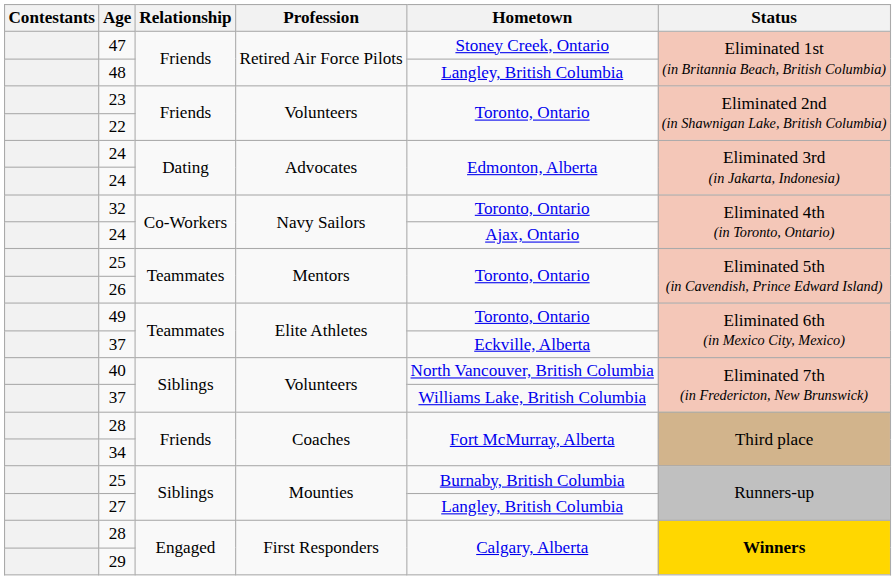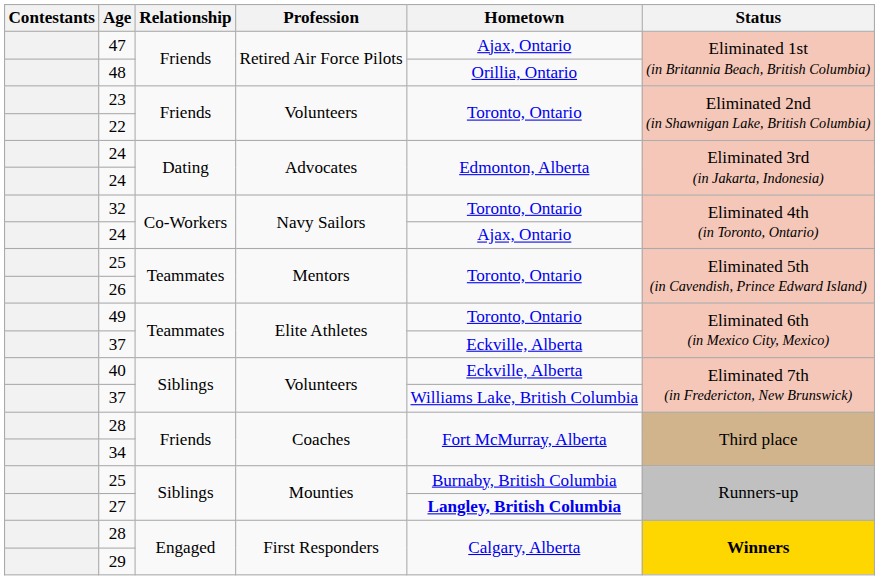 <table class="wikitable sortable" style="text-align:center;">
 <tr>
 <th scope="col">Contestants</th>
 <th scope="col">Age</th>
 <th class="unsortable" scope="col">Relationship</th>
 <th class="unsortable" scope="col">Profession</th>
 <th scope="col" class="unsortable">Hometown</th>
 <th scope="col">Status</th>
 </tr>
 <tr>
 <th scope="row"></th>
 <td>47</td>
 <td rowspan="2">Friends</td>
 <td rowspan="2">Retired Air Force Pilots</td>
-<td><a href='#'>Stoney Creek, Ontario</a></td>
+<td><a href='#'>Ajax, Ontario</a></td>
 <td rowspan="2" bgcolor="f4c7b8">Eliminated 1st<br><small><em>(in Britannia Beach, British Columbia)</em></small></td>
 </tr>
 <tr>
 <th scope="row"></th>
 <td>48</td>
-<td><a href='#'>Langley, British Columbia</a></td>
+<td><a href='#'>Orillia, Ontario</a></td>
 </tr>
 <tr>
 <th scope="row"></th>
 <td>23</td>
 <td rowspan="2">Friends</td>
 <td rowspan="2">Volunteers</td>
 <td rowspan="2"><a href='#'>Toronto, Ontario</a></td>
 <td rowspan="2" bgcolor="f4c7b8">Eliminated 2nd<br><small><em>(in Shawnigan Lake, British Columbia)</em></small></td>
 </tr>
 <tr>
 <th scope="row"></th>
 <td>22</td>
 </tr>
 <tr>
 <th scope="row"></th>
 <td>24</td>
 <td rowspan="2">Dating</td>
 <td rowspan="2">Advocates</td>
 <td rowspan="2"><a href='#'>Edmonton, Alberta</a></td>
 <td rowspan="2" bgcolor="f4c7b8">Eliminated 3rd<br><small><em>(in Jakarta, Indonesia)</em></small></td>
 </tr>
 <tr>
 <th scope="row"></th>
 <td>24</td>
 </tr>
 <tr>
 <th scope="row"></th>
 <td>32</td>
 <td rowspan="2">Co-Workers</td>
 <td rowspan="2">Navy Sailors</td>
 <td><a href='#'>Toronto, Ontario</a></td>
 <td rowspan="2" bgcolor="f4c7b8">Eliminated 4th<br><small><em>(in Toronto, Ontario)</em></small></td>
 </tr>
 <tr>
 <th scope="row"></th>
 <td>24</td>
 <td><a href='#'>Ajax, Ontario</a></td>
 </tr>
 <tr>
 <th scope="row"></th>
 <td>25</td>
 <td rowspan="2">Teammates</td>
 <td rowspan="2">Mentors</td>
 <td rowspan="2"><a href='#'>Toronto, Ontario</a></td>
 <td rowspan="2" bgcolor="f4c7b8">Eliminated 5th<br><small><em>(in Cavendish, Prince Edward Island)</em></small></td>
 </tr>
 <tr>
 <th scope="row"></th>
 <td>26</td>
 </tr>
 <tr>
 <th scope="row"></th>
 <td>49</td>
 <td rowspan="2">Teammates</td>
 <td rowspan="2">Elite Athletes</td>
 <td><a href='#'>Toronto, Ontario</a></td>
 <td rowspan="2" bgcolor="f4c7b8">Eliminated 6th<br><small><em>(in Mexico City, Mexico)</em></small></td>
 </tr>
 <tr>
 <th scope="row"></th>
 <td>37</td>
 <td><a href='#'>Eckville, Alberta</a></td>
 </tr>
 <tr>
 <th scope="row"></th>
 <td>40</td>
 <td rowspan="2">Siblings</td>
 <td rowspan="2">Volunteers</td>
-<td><a href='#'>North Vancouver, British Columbia</a></td>
+<td><a href='#'>Eckville, Alberta</a></td>
 <td rowspan="2" bgcolor="f4c7b8">Eliminated 7th<br><small><em>(in Fredericton, New Brunswick)</em></small></td>
 </tr>
 <tr>
 <th scope="row"></th>
 <td>37</td>
 <td><a href='#'>Williams Lake, British Columbia</a></td>
 </tr>
 <tr>
 <th scope="row"></th>
 <td>28</td>
 <td rowspan="2">Friends</td>
 <td rowspan="2">Coaches</td>
 <td rowspan="2"><a href='#'>Fort McMurray, Alberta</a></td>
 <td rowspan="2" bgcolor="tan">Third place</td>
 </tr>
 <tr>
 <th scope="row"></th>
 <td>34</td>
 </tr>
 <tr>
 <th scope="row"></th>
 <td>25</td>
 <td rowspan="2">Siblings</td>
 <td rowspan="2">Mounties</td>
 <td><a href='#'>Burnaby, British Columbia</a></td>
 <td rowspan="2" bgcolor="silver">Runners-up</td>
 </tr>
 <tr>
 <th scope="row"></th>
 <td>27</td>
-<td><a href='#'>Langley, British Columbia</a></td>
+<td><strong><a href='#'>Langley, British Columbia</a></strong></td>
 </tr>
 <tr>
 <th scope="row"></th>
 <td>28</td>
 <td rowspan="2">Engaged</td>
 <td rowspan="2">First Responders</td>
 <td rowspan="2"><a href='#'>Calgary, Alberta</a></td>
 <td rowspan="2" bgcolor="gold"><strong>Winners</strong></td>
 </tr>
 <tr>
 <th scope="row"></th>
 <td>29</td>
 </tr>
 </table>
